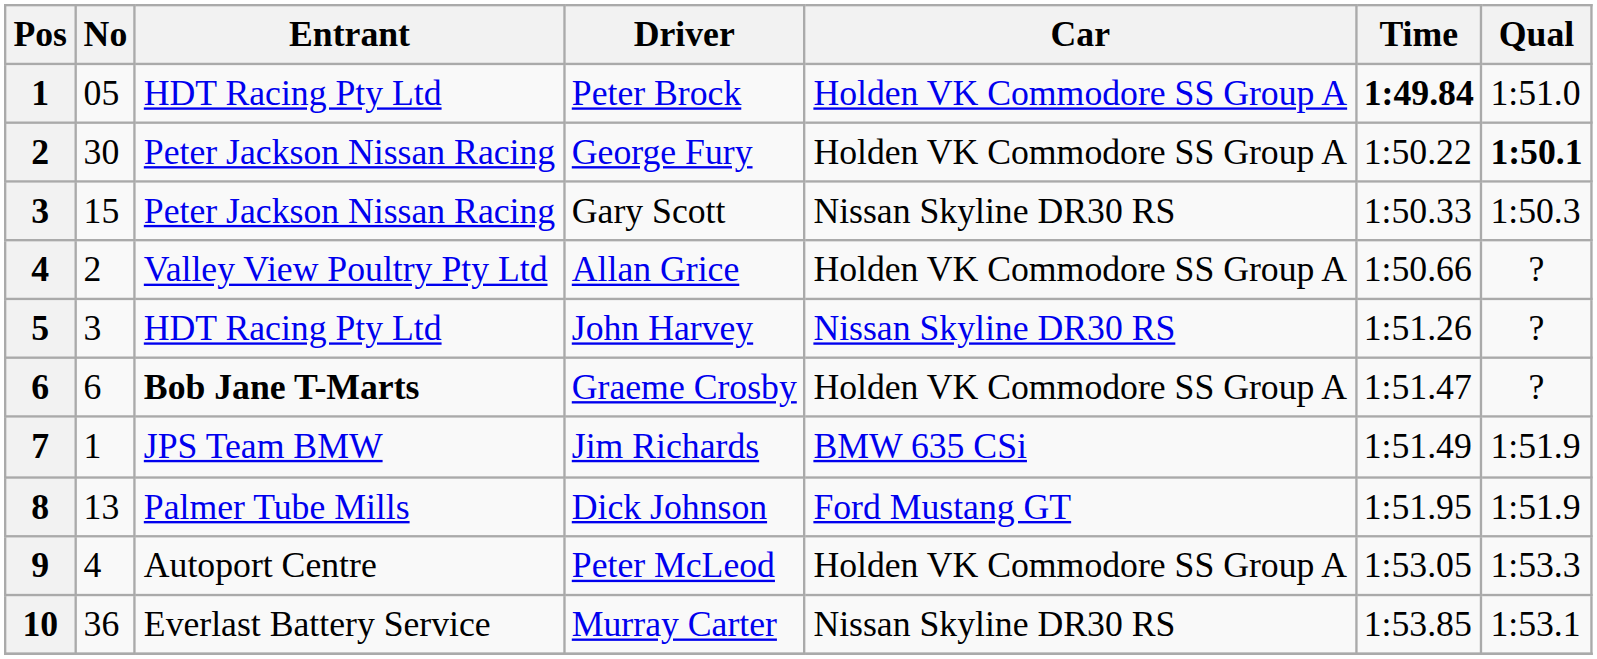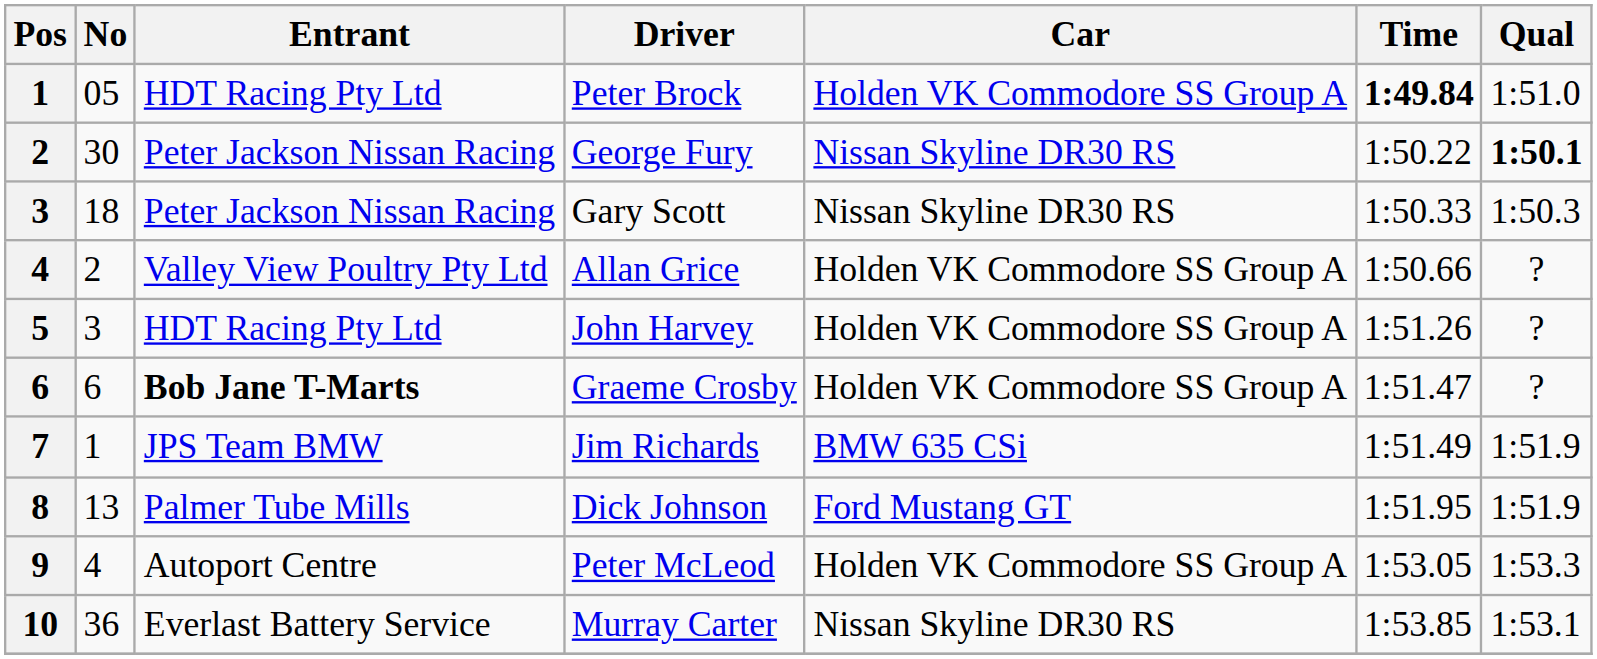 <table class="wikitable sortable" style="font-size: 95%;">
 <tr>
 <th>Pos</th>
 <th>No</th>
 <th>Entrant</th>
 <th>Driver</th>
 <th>Car</th>
 <th>Time</th>
 <th>Qual</th>
 </tr>
 <tr>
 <th>1</th>
 <td>05</td>
 <td><a href='#'>HDT Racing Pty Ltd</a></td>
 <td> <a href='#'>Peter Brock</a></td>
 <td><a href='#'>Holden VK Commodore SS Group A</a></td>
 <td><strong>1:49.84</strong></td>
 <td>1:51.0</td>
 </tr>
 <tr>
 <th>2</th>
 <td>30</td>
 <td><a href='#'>Peter Jackson Nissan Racing</a></td>
 <td> <a href='#'>George Fury</a></td>
-<td>Holden VK Commodore SS Group A</td>
+<td><a href='#'>Nissan Skyline DR30 RS</a></td>
 <td>1:50.22</td>
 <td><strong>1:50.1</strong></td>
 </tr>
 <tr>
 <th>3</th>
-<td>15</td>
+<td>18</td>
 <td><a href='#'>Peter Jackson Nissan Racing</a></td>
 <td> Gary Scott</td>
 <td>Nissan Skyline DR30 RS</td>
 <td>1:50.33</td>
 <td>1:50.3</td>
 </tr>
 <tr>
 <th>4</th>
 <td>2</td>
 <td><a href='#'>Valley View Poultry Pty Ltd</a></td>
 <td> <a href='#'>Allan Grice</a></td>
 <td>Holden VK Commodore SS Group A</td>
 <td>1:50.66</td>
 <td align="center">?</td>
 </tr>
 <tr>
 <th>5</th>
 <td>3</td>
 <td><a href='#'>HDT Racing Pty Ltd</a></td>
 <td> <a href='#'>John Harvey</a></td>
-<td><a href='#'>Nissan Skyline DR30 RS</a></td>
+<td>Holden VK Commodore SS Group A</td>
 <td>1:51.26</td>
 <td align="center">?</td>
 </tr>
 <tr>
 <th>6</th>
 <td>6</td>
 <td><strong>Bob Jane T-Marts</strong></td>
 <td> <a href='#'>Graeme Crosby</a></td>
 <td>Holden VK Commodore SS Group A</td>
 <td>1:51.47</td>
 <td align="center">?</td>
 </tr>
 <tr>
 <th>7</th>
 <td>1</td>
 <td><a href='#'>JPS Team BMW</a></td>
 <td> <a href='#'>Jim Richards</a></td>
 <td><a href='#'>BMW 635 CSi</a></td>
 <td>1:51.49</td>
 <td>1:51.9</td>
 </tr>
 <tr>
 <th>8</th>
 <td>13</td>
 <td><a href='#'>Palmer Tube Mills</a></td>
 <td> <a href='#'>Dick Johnson</a></td>
 <td><a href='#'>Ford Mustang GT</a></td>
 <td>1:51.95</td>
 <td>1:51.9</td>
 </tr>
 <tr>
 <th>9</th>
 <td>4</td>
 <td>Autoport Centre</td>
 <td> <a href='#'>Peter McLeod</a></td>
 <td>Holden VK Commodore SS Group A</td>
 <td>1:53.05</td>
 <td>1:53.3</td>
 </tr>
 <tr>
 <th>10</th>
 <td>36</td>
 <td>Everlast Battery Service</td>
 <td> <a href='#'>Murray Carter</a></td>
 <td>Nissan Skyline DR30 RS</td>
 <td>1:53.85</td>
 <td>1:53.1</td>
 </tr>
 <tr>
 </tr>
 </table>
